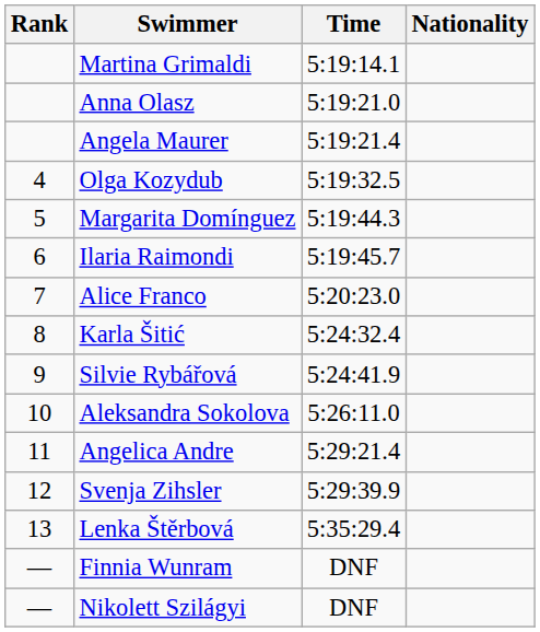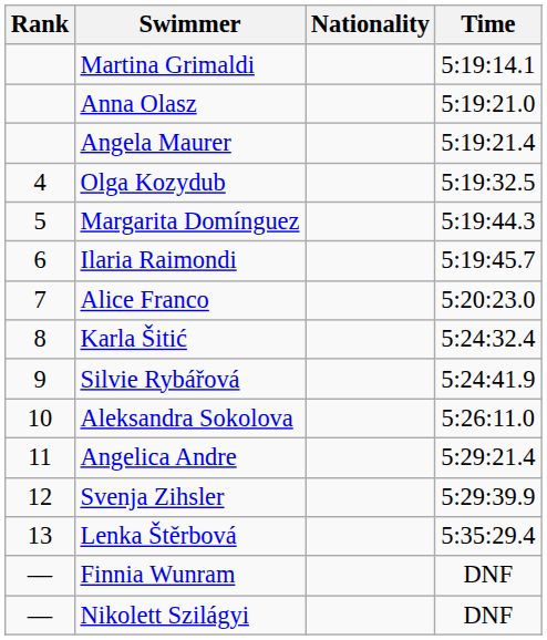 <table class="wikitable sortable" border="1" style="text-align:center">
 <tr>
 <th>Rank</th>
 <th>Swimmer</th>
+<th>Nationality</th>
 <th>Time</th>
-<th>Nationality</th>
 </tr>
 <tr>
 <td></td>
 <td align=left><a href='#'>Martina Grimaldi</a></td>
+<td align=left></td>
 <td>5:19:14.1</td>
-<td align=left></td>
 </tr>
 <tr>
 <td></td>
 <td align=left><a href='#'>Anna Olasz</a></td>
+<td align=left></td>
 <td>5:19:21.0</td>
-<td align=left></td>
 </tr>
 <tr>
 <td></td>
 <td align=left><a href='#'>Angela Maurer</a></td>
+<td align=left></td>
 <td>5:19:21.4</td>
-<td align=left></td>
 </tr>
 <tr>
 <td>4</td>
 <td align=left><a href='#'>Olga Kozydub</a></td>
+<td align=left></td>
 <td>5:19:32.5</td>
-<td align=left></td>
 </tr>
 <tr>
 <td>5</td>
 <td align=left><a href='#'>Margarita Domínguez</a></td>
+<td align=left></td>
 <td>5:19:44.3</td>
-<td align=left></td>
 </tr>
 <tr>
 <td>6</td>
 <td align=left><a href='#'>Ilaria Raimondi</a></td>
+<td align=left></td>
 <td>5:19:45.7</td>
-<td align=left></td>
 </tr>
 <tr>
 <td>7</td>
 <td align=left><a href='#'>Alice Franco</a></td>
+<td align=left></td>
 <td>5:20:23.0</td>
-<td align=left></td>
 </tr>
 <tr>
 <td>8</td>
 <td align=left><a href='#'>Karla Šitić</a></td>
+<td align=left></td>
 <td>5:24:32.4</td>
-<td align=left></td>
 </tr>
 <tr>
 <td>9</td>
 <td align=left><a href='#'>Silvie Rybářová</a></td>
+<td align=left></td>
 <td>5:24:41.9</td>
-<td align=left></td>
 </tr>
 <tr>
 <td>10</td>
 <td align=left><a href='#'>Aleksandra Sokolova</a></td>
+<td align=left></td>
 <td>5:26:11.0</td>
-<td align=left></td>
 </tr>
 <tr>
 <td>11</td>
 <td align=left><a href='#'>Angelica Andre</a></td>
+<td align=left></td>
 <td>5:29:21.4</td>
-<td align=left></td>
 </tr>
 <tr>
 <td>12</td>
 <td align=left><a href='#'>Svenja Zihsler</a></td>
+<td align=left></td>
 <td>5:29:39.9</td>
-<td align=left></td>
 </tr>
 <tr>
 <td>13</td>
 <td align=left><a href='#'>Lenka Štěrbová</a></td>
+<td align=left></td>
 <td>5:35:29.4</td>
-<td align=left></td>
 </tr>
 <tr>
 <td>—</td>
 <td align=left><a href='#'>Finnia Wunram</a></td>
+<td align=left></td>
 <td>DNF</td>
-<td align=left></td>
 </tr>
 <tr>
 <td>—</td>
 <td align=left><a href='#'>Nikolett Szilágyi</a></td>
+<td align=left></td>
 <td>DNF</td>
-<td align=left></td>
 </tr>
 </table>
